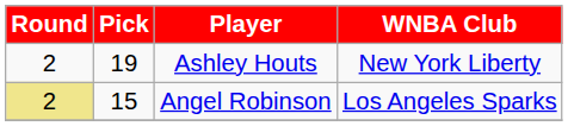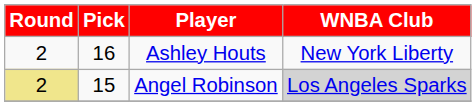 <table class="wikitable" style="text-align:center">
 <tr>
 <th style="background:red;color:#FFFFFF;">Round</th>
 <th style="background:red;color:#FFFFFF;">Pick</th>
 <th style="background:red;color:#FFFFFF;">Player</th>
 <th style="background:red;color:#FFFFFF;">WNBA Club</th>
 </tr>
 <tr>
 <td>2</td>
-<td>19</td>
+<td>16</td>
 <td><a href='#'>Ashley Houts</a></td>
 <td><a href='#'>New York Liberty</a></td>
 </tr>
 <tr>
 <td style="background: khaki;">2</td>
 <td>15</td>
 <td><a href='#'>Angel Robinson</a></td>
-<td><a href='#'>Los Angeles Sparks</a></td>
+<td style="background: lightgrey;"><a href='#'>Los Angeles Sparks</a></td>
 </tr>
 <tr>
 </tr>
 </table>
